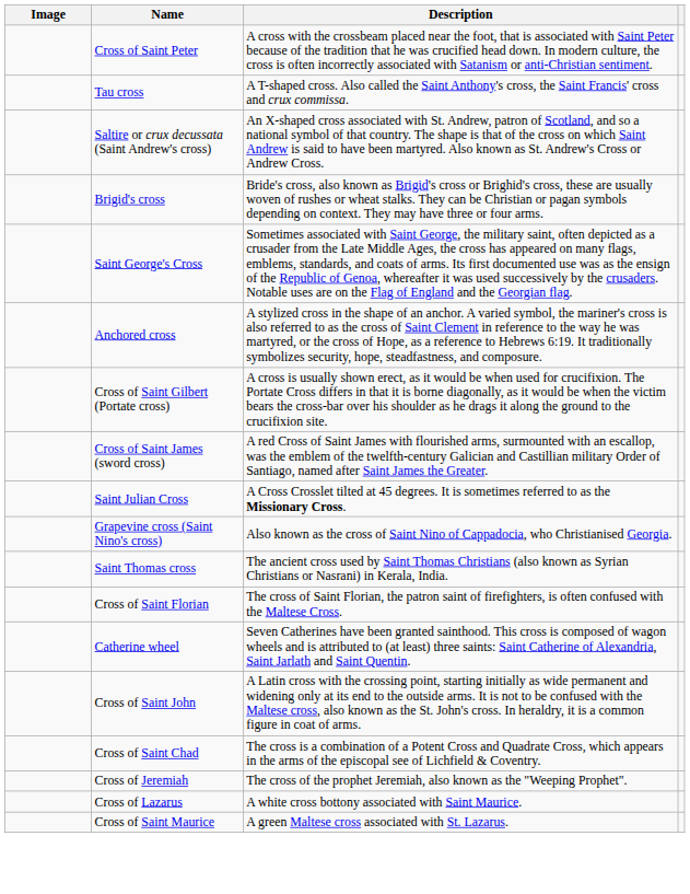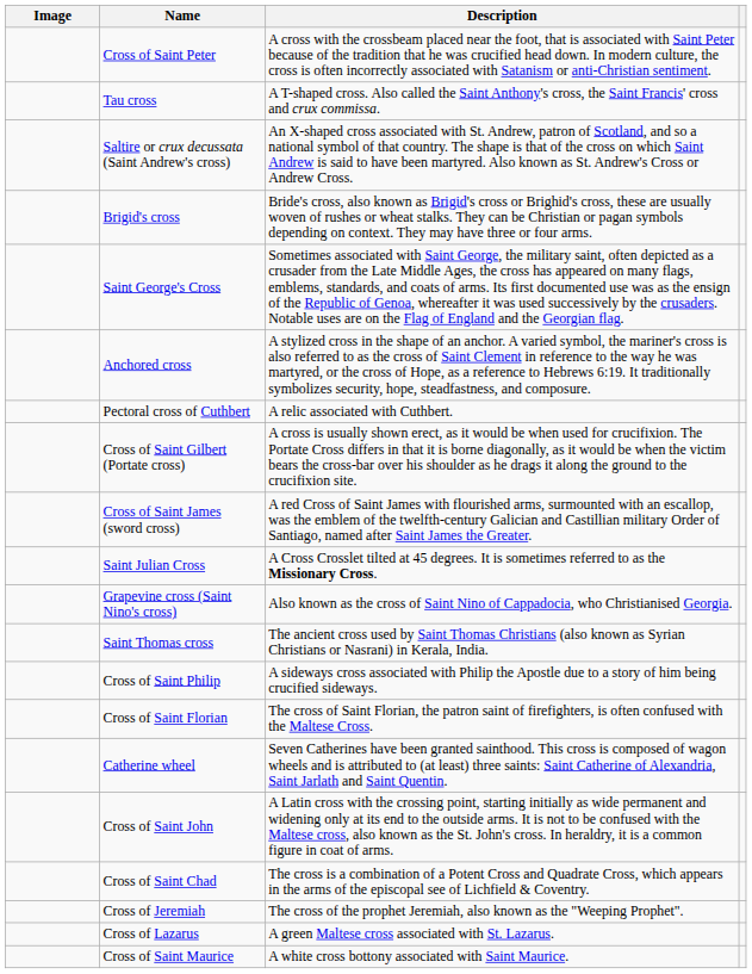 <table class="wikitable sortable">
 <tr>
 <th style="width:100px;">Image</th>
 <th style="width:180px;">Name</th>
 <th style="width:530px;">Description</th>
 <th></th>
 </tr>
 <tr>
 <td style="text-align:center;"></td>
 <td><a href='#'>Cross of Saint Peter</a></td>
 <td>A cross with the crossbeam placed near the foot, that is associated with <a href='#'>Saint Peter</a> because of the tradition that he was crucified head down. In modern culture, the cross is often incorrectly associated with <a href='#'>Satanism</a> or <a href='#'>anti-Christian sentiment</a>.</td>
 <td></td>
 </tr>
 <tr>
 <td style="text-align:center;"> </td>
 <td><a href='#'>Tau cross</a></td>
 <td>A T-shaped cross. Also called the <a href='#'>Saint Anthony</a>'s cross, the <a href='#'>Saint Francis</a>' cross and <em>crux commissa</em>.</td>
 <td></td>
 </tr>
 <tr>
 <td style="text-align:center;"> </td>
 <td><a href='#'>Saltire</a> or <em>crux decussata</em> (Saint Andrew's cross)</td>
 <td>An X-shaped cross associated with St. Andrew, patron of <a href='#'>Scotland</a>, and so a national symbol of that country. The shape is that of the cross on which <a href='#'>Saint Andrew</a> is said to have been martyred. Also known as St. Andrew's Cross or Andrew Cross.</td>
 <td></td>
 </tr>
 <tr>
 <td style="text-align:center;"> </td>
 <td><a href='#'>Brigid's cross</a></td>
 <td>Bride's cross, also known as <a href='#'>Brigid</a>'s cross or Brighid's cross, these are usually woven of rushes or wheat stalks. They can be Christian or pagan symbols depending on context. They may have three or four arms.</td>
 <td></td>
 </tr>
 <tr>
 <td style="text-align:center;"></td>
 <td><a href='#'>Saint George's Cross</a></td>
 <td>Sometimes associated with <a href='#'>Saint George</a>, the military saint, often depicted as a crusader from the Late Middle Ages, the cross has appeared on many flags, emblems, standards, and coats of arms. Its first documented use was as the ensign of the <a href='#'>Republic of Genoa</a>, whereafter it was used successively by the <a href='#'>crusaders</a>. Notable uses are on the <a href='#'>Flag of England</a> and the <a href='#'>Georgian flag</a>.</td>
 <td></td>
 </tr>
 <tr>
 <td style="text-align:center;"><br></td>
 <td><a href='#'>Anchored cross</a></td>
 <td>A stylized cross in the shape of an anchor. A varied symbol, the mariner's cross is also referred to as the cross of <a href='#'>Saint Clement</a> in reference to the way he was martyred, or the cross of Hope, as a reference to Hebrews 6:19.  It traditionally symbolizes security, hope, steadfastness, and composure.</td>
 <td></td>
 </tr>
 <tr>
 <td style="text-align:center;"></td>
+<td>Pectoral cross of <a href='#'>Cuthbert</a></td>
+<td>A relic associated with Cuthbert.</td>
+<td></td>
+</tr>
+<tr>
+<td style="text-align:center;"></td>
 <td>Cross of <a href='#'>Saint Gilbert</a> (Portate cross)</td>
 <td>A cross is usually shown erect, as it would be when used for crucifixion. The Portate Cross differs in that it is borne diagonally, as it would be when the victim bears the cross-bar over his shoulder as he drags it along the ground to the crucifixion site.</td>
 <td></td>
 </tr>
 <tr>
 <td style="text-align:center;"></td>
 <td><a href='#'>Cross of Saint James</a><br>(sword cross)</td>
 <td>A red Cross of Saint James with flourished arms, surmounted with an escallop, was the emblem of the twelfth-century Galician and Castillian military Order of Santiago, named after <a href='#'>Saint James the Greater</a>.</td>
 <td></td>
 </tr>
 <tr>
 <td style="text-align:center;"></td>
 <td><a href='#'>Saint Julian Cross</a></td>
 <td>A Cross Crosslet tilted at 45 degrees. It is sometimes referred to as the <strong>Missionary Cross</strong>.</td>
 <td></td>
 </tr>
 <tr>
 <td style="text-align:center;"></td>
 <td><a href='#'>Grapevine cross (Saint Nino's cross)</a></td>
 <td>Also known as the cross of <a href='#'>Saint Nino of Cappadocia</a>, who Christianised <a href='#'>Georgia</a>.</td>
 <td></td>
 </tr>
 <tr>
 <td style="text-align:center;"></td>
 <td><a href='#'>Saint Thomas cross</a></td>
 <td>The ancient cross used by <a href='#'>Saint Thomas Christians</a> (also known as Syrian Christians or Nasrani) in Kerala, India.</td>
+<td></td>
+</tr>
+<tr>
+<td style="text-align:center;"></td>
+<td>Cross of <a href='#'>Saint Philip</a></td>
+<td>A sideways cross associated with Philip the Apostle due to a story of him being crucified sideways.</td>
 <td></td>
 </tr>
 <tr>
 <td style="text-align:center;"></td>
 <td>Cross of <a href='#'>Saint Florian</a></td>
 <td>The cross of Saint Florian, the patron saint of firefighters, is often confused with the <a href='#'>Maltese Cross</a>.</td>
 <td></td>
 </tr>
 <tr>
 <td style="text-align:center;"></td>
 <td><a href='#'>Catherine wheel</a></td>
 <td>Seven Catherines have been granted sainthood. This cross is composed of wagon wheels and is attributed to (at least) three saints: <a href='#'>Saint Catherine of Alexandria</a>, <a href='#'>Saint Jarlath</a> and <a href='#'>Saint Quentin</a>.</td>
 <td></td>
 </tr>
 <tr>
 <td style="text-align:center;"></td>
 <td>Cross of <a href='#'>Saint John</a></td>
 <td>A Latin cross with the crossing point, starting initially as wide permanent and widening only at its end to the outside arms. It is not to be confused with the <a href='#'>Maltese cross</a>, also known as the St. John's cross. In heraldry, it is a common figure in coat of arms.</td>
 <td></td>
 </tr>
 <tr>
 <td style="text-align:center;"></td>
 <td>Cross of <a href='#'>Saint Chad</a></td>
 <td>The cross is a combination of a Potent Cross and Quadrate Cross, which appears in the arms of the episcopal see of Lichfield & Coventry.</td>
 <td></td>
 </tr>
 <tr>
 <td style="text-align:center;"></td>
 <td>Cross of <a href='#'>Jeremiah</a></td>
 <td>The cross of the prophet Jeremiah, also known as the "Weeping Prophet".</td>
 <td></td>
 </tr>
 <tr>
 <td style="text-align:center;"></td>
 <td>Cross of <a href='#'>Lazarus</a></td>
-<td>A white cross bottony associated with <a href='#'>Saint Maurice</a>.</td>
+<td>A green <a href='#'>Maltese cross</a> associated with <a href='#'> St. Lazarus</a>.</td>
 <td></td>
 </tr>
 <tr>
 <td style="text-align:center;"></td>
 <td>Cross of <a href='#'>Saint Maurice</a></td>
-<td>A green <a href='#'>Maltese cross</a> associated with <a href='#'> St. Lazarus</a>.</td>
+<td>A white cross bottony associated with <a href='#'>Saint Maurice</a>.</td>
 <td></td>
 </tr>
 </table>
